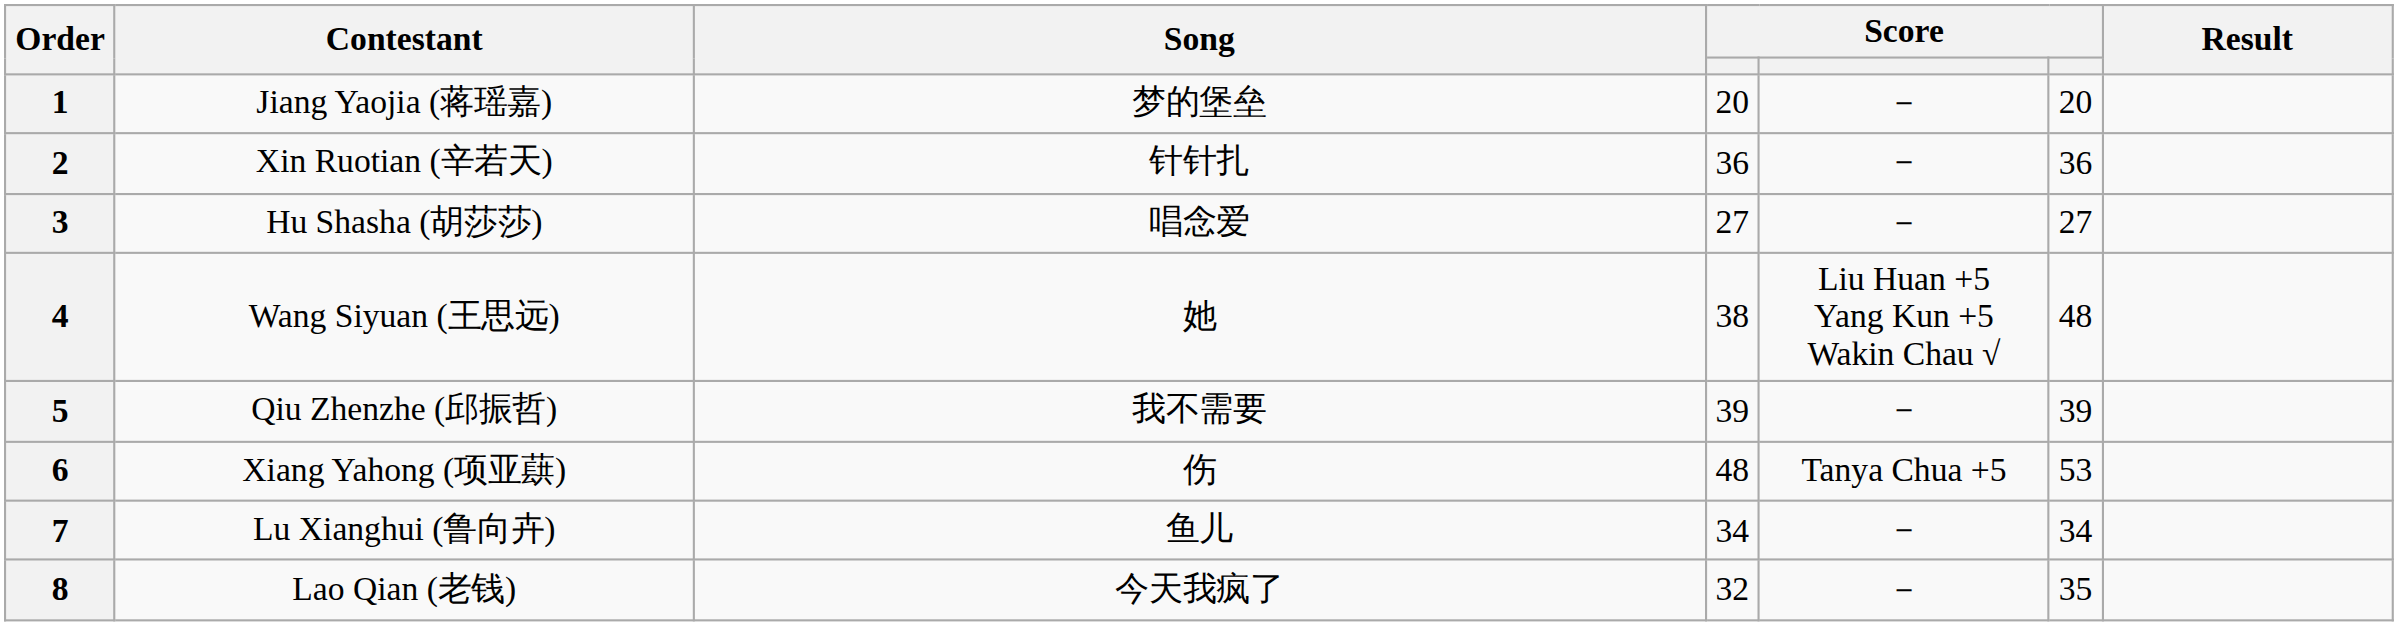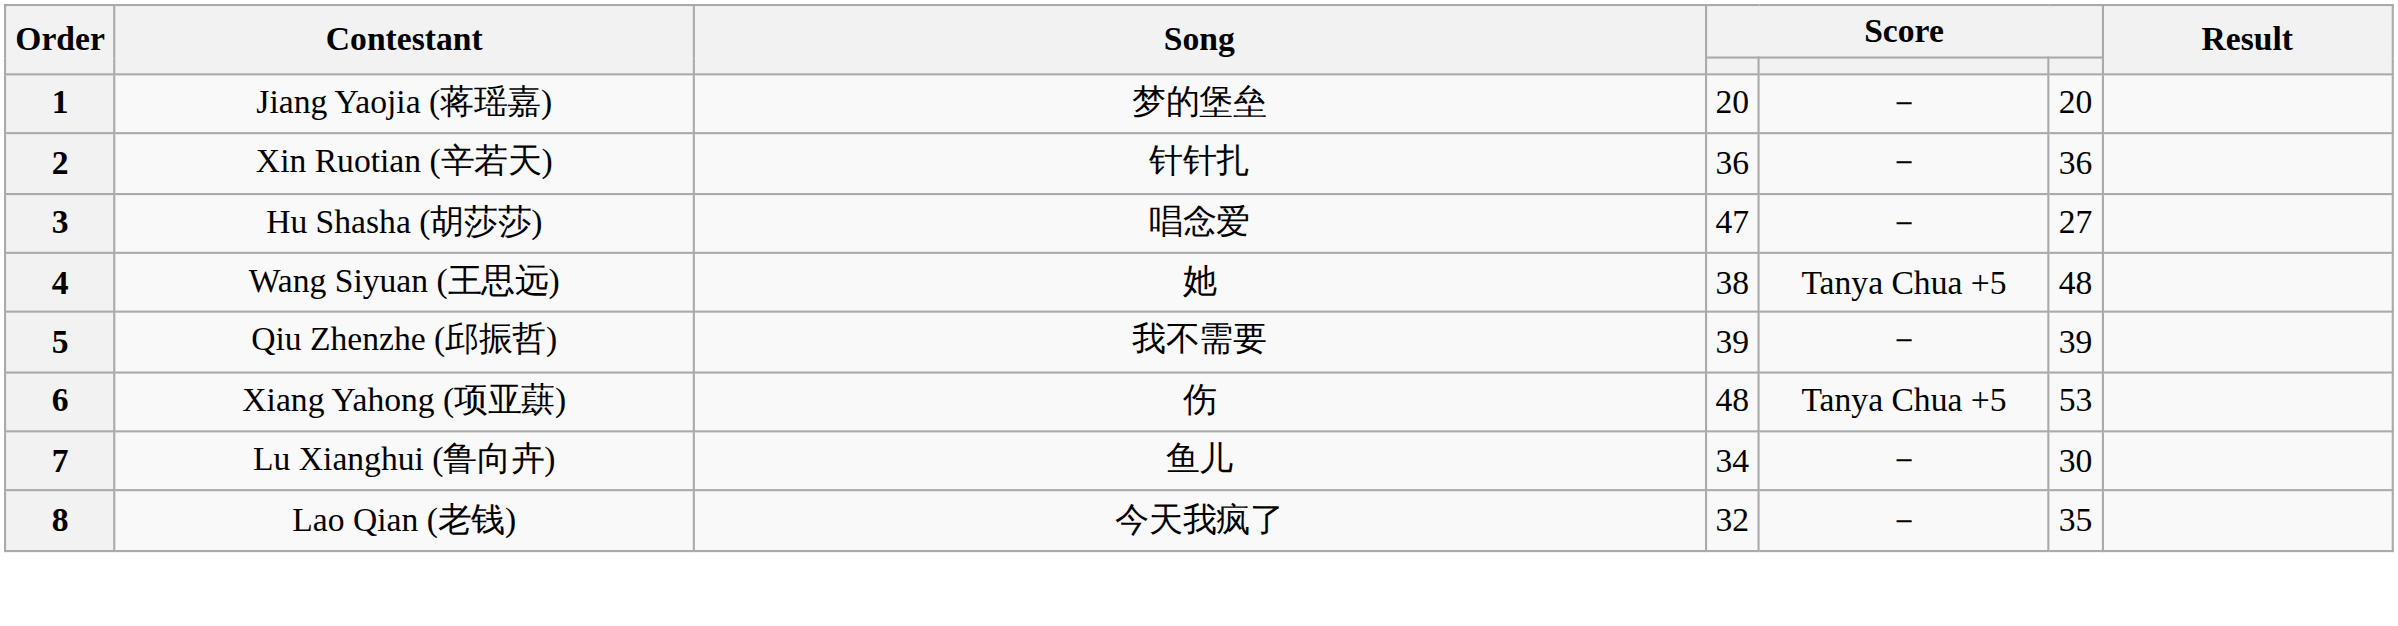 <table class="wikitable" style="width:90%; text-align:center;">
 <tr>
 <th rowspan="2" width="1%"><strong>Order</strong></th>
 <th rowspan="2" width="20%"><strong>Contestant</strong></th>
 <th rowspan="2" width="35%"><strong>Song</strong></th>
 <th colspan="3" width="20%"><strong>Score</strong></th>
 <th rowspan="2" width="10%"><strong>Result</strong></th>
 </tr>
 <tr>
 <th width="1%"></th>
 <th width="10%"></th>
 <th width="1%"></th>
 </tr>
 <tr>
 <th>1</th>
 <td>Jiang Yaojia (蒋瑶嘉)</td>
 <td>梦的堡垒<br></td>
 <td>20</td>
 <td>－</td>
 <td>20</td>
 <td></td>
 </tr>
 <tr>
 <th>2</th>
 <td>Xin Ruotian (辛若天)</td>
 <td>针针扎<br></td>
 <td>36</td>
 <td>－</td>
 <td>36</td>
 <td></td>
 </tr>
 <tr>
 <th>3</th>
 <td>Hu Shasha (胡莎莎)</td>
 <td>唱念爱<br></td>
-<td>27</td>
+<td>47</td>
 <td>－</td>
 <td>27</td>
 <td></td>
 </tr>
 <tr>
 <th>4</th>
 <td>Wang Siyuan (王思远)</td>
 <td>她<br></td>
 <td>38</td>
-<td>Liu Huan +5<br>Yang Kun +5<br>Wakin Chau √</td>
+<td>Tanya Chua +5</td>
 <td>48</td>
 <td></td>
 </tr>
 <tr>
 <th>5</th>
 <td>Qiu Zhenzhe (邱振哲)</td>
 <td>我不需要<br></td>
 <td>39</td>
 <td>－</td>
 <td>39</td>
 <td></td>
 </tr>
 <tr>
 <th>6</th>
 <td>Xiang Yahong (项亚蕻)</td>
 <td>伤<br></td>
 <td>48</td>
 <td>Tanya Chua +5</td>
 <td>53</td>
 <td></td>
 </tr>
 <tr>
 <th>7</th>
 <td>Lu Xianghui (鲁向卉)</td>
 <td>鱼儿<br></td>
 <td>34</td>
 <td>－</td>
-<td>34</td>
+<td>30</td>
 <td></td>
 </tr>
 <tr>
 <th>8</th>
 <td>Lao Qian (老钱)</td>
 <td>今天我疯了<br></td>
 <td>32</td>
 <td>－</td>
 <td>35</td>
 <td></td>
 </tr>
 </table>
